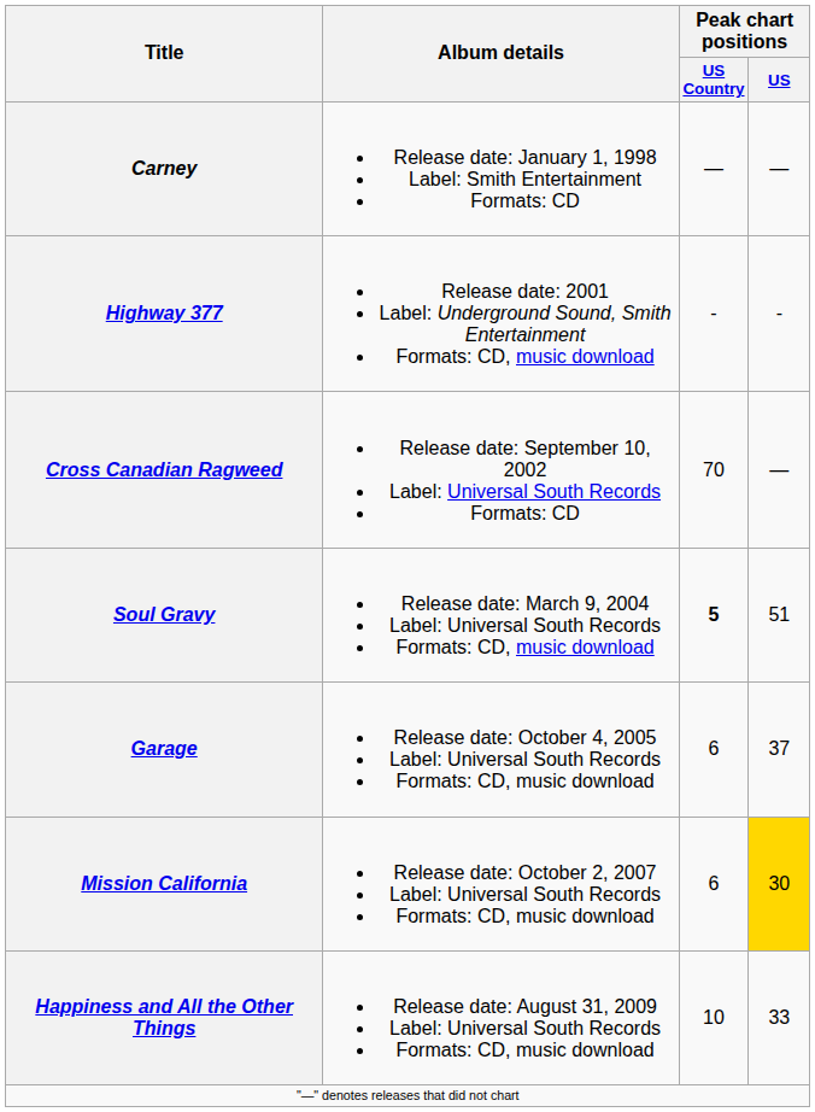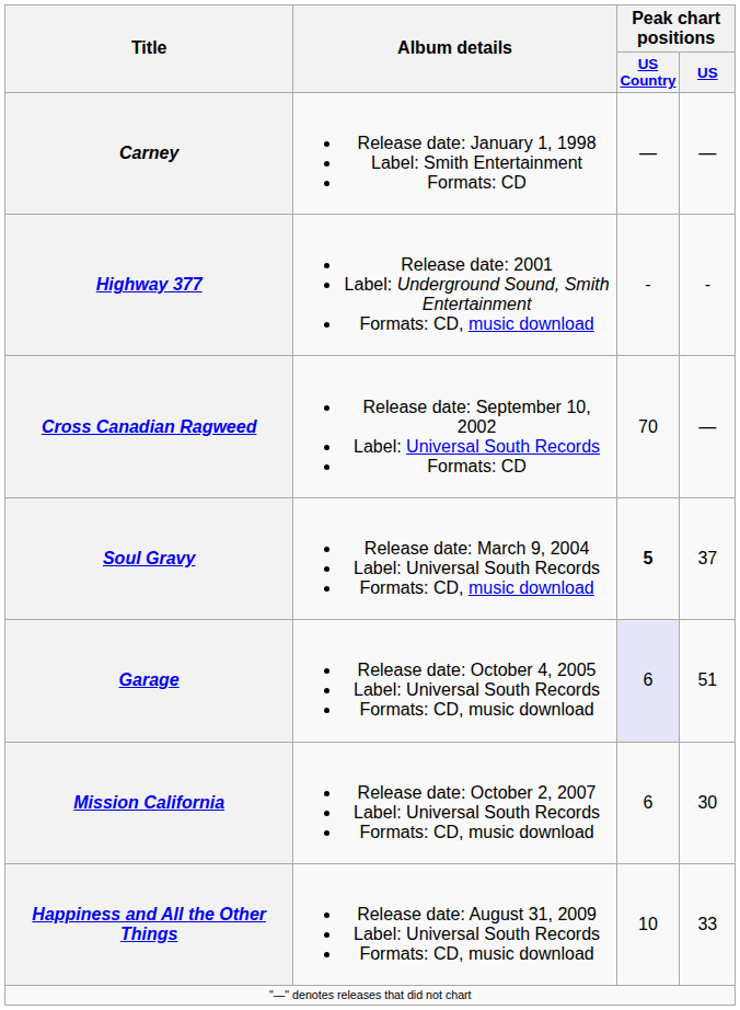 <table class="wikitable plainrowheaders" style="text-align:center;">
 <tr>
 <th rowspan="2" style="width:16em;">Title</th>
 <th rowspan="2" style="width:18em;">Album details</th>
 <th colspan="2">Peak chart<br>positions</th>
 </tr>
 <tr style="font-size:smaller;">
 <th width="45"><a href='#'>US Country</a><br></th>
 <th width="45"><a href='#'>US</a><br></th>
 </tr>
 <tr>
 <th scope="row"><em>Carney</em></th>
 <td><br><ul><li>Release date: January 1, 1998</li><li>Label: Smith Entertainment</li><li>Formats: CD</li></ul></td>
 <td>—</td>
 <td>—</td>
 </tr>
 <tr>
 <th scope="row"><em><a href='#'>Highway 377</a></em></th>
 <td><br><ul><li>Release date: 2001</li><li>Label: <em>Underground Sound, Smith Entertainment</em></li><li>Formats: CD, <a href='#'>music download</a></li></ul></td>
 <td>-</td>
 <td>-</td>
 </tr>
 <tr>
 <th scope="row"><em><a href='#'>Cross Canadian Ragweed</a></em></th>
 <td><br><ul><li>Release date: September 10, 2002</li><li>Label: <a href='#'>Universal South Records</a></li><li>Formats: CD</li></ul></td>
 <td>70</td>
 <td>—</td>
 </tr>
 <tr>
 <th scope="row"><em><a href='#'>Soul Gravy</a></em></th>
 <td><br><ul><li>Release date: March 9, 2004</li><li>Label: Universal South Records</li><li>Formats: CD, <a href='#'>music download</a></li></ul></td>
 <td><strong>5</strong></td>
-<td>51</td>
+<td>37</td>
 </tr>
 <tr>
 <th scope="row"><em><a href='#'>Garage</a></em></th>
 <td><br><ul><li>Release date: October 4, 2005</li><li>Label: Universal South Records</li><li>Formats: CD, music download</li></ul></td>
-<td>6</td>
-<td>37</td>
+<td style="background: lavender;">6</td>
+<td>51</td>
 </tr>
 <tr>
 <th scope="row"><em><a href='#'>Mission California</a></em></th>
 <td><br><ul><li>Release date: October 2, 2007</li><li>Label: Universal South Records</li><li>Formats: CD, music download</li></ul></td>
 <td>6</td>
-<td style="background: gold;">30</td>
+<td>30</td>
 </tr>
 <tr>
 <th scope="row"><em><a href='#'>Happiness and All the Other Things</a></em></th>
 <td><br><ul><li>Release date: August 31, 2009</li><li>Label: Universal South Records</li><li>Formats: CD, music download</li></ul></td>
 <td>10</td>
 <td>33</td>
 </tr>
 <tr>
 <td colspan="10" style="font-size:8pt">"—" denotes releases that did not chart</td>
 </tr>
 <tr>
 </tr>
 </table>
